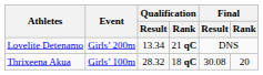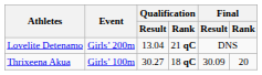 <table class="wikitable" style="font-size:90%;">
 <tr>
 <th rowspan=2>Athletes</th>
 <th rowspan=2>Event</th>
 <th colspan=2>Qualification</th>
 <th colspan=2>Final</th>
 </tr>
 <tr>
 <th>Result</th>
 <th>Rank</th>
 <th>Result</th>
 <th>Rank</th>
 </tr>
 <tr>
 <td><a href='#'>Lovelite Detenamo</a></td>
 <td><a href='#'>Girls’ 200m</a></td>
-<td align=center>13.34</td>
+<td align=center>13.04</td>
 <td align=center>21 <strong>qC</strong></td>
 <td style="text-align:center;" colspan="2">DNS</td>
 </tr>
 <tr>
 <td><a href='#'>Thrixeena Akua</a></td>
 <td><a href='#'>Girls’ 100m</a></td>
-<td align=center>28.32</td>
+<td align=center>30.27</td>
 <td align=center>18 <strong>qC</strong></td>
-<td align=center>30.08</td>
+<td align=center>30.09</td>
 <td align=center>20</td>
 </tr>
 </table>
